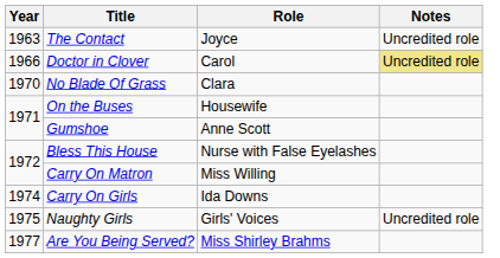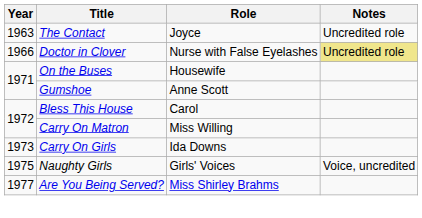 <table class="wikitable sortable">
 <tr>
 <th>Year</th>
 <th>Title</th>
 <th>Role</th>
 <th>Notes</th>
 </tr>
 <tr>
 <td>1963</td>
 <td><em><a href='#'>The Contact</a></em></td>
 <td>Joyce</td>
 <td>Uncredited role</td>
 </tr>
 <tr>
 <td>1966</td>
 <td><em><a href='#'>Doctor in Clover</a></em></td>
-<td>Carol</td>
+<td>Nurse with False Eyelashes</td>
 <td style="background: khaki;">Uncredited role</td>
-</tr>
-<tr>
-<td>1970</td>
-<td><em><a href='#'>No Blade Of Grass</a></em></td>
-<td>Clara</td>
-<td></td>
 </tr>
 <tr>
 <td rowspan=2>1971</td>
 <td><em><a href='#'>On the Buses</a></em></td>
 <td>Housewife</td>
 <td></td>
 </tr>
 <tr>
 <td><em><a href='#'>Gumshoe</a></em></td>
 <td>Anne Scott</td>
 <td></td>
 </tr>
 <tr>
 <td rowspan=2>1972</td>
 <td><em><a href='#'>Bless This House</a></em></td>
-<td>Nurse with False Eyelashes</td>
+<td>Carol</td>
 <td></td>
 </tr>
 <tr>
 <td><em><a href='#'>Carry On Matron</a></em></td>
 <td>Miss Willing</td>
 <td></td>
 </tr>
 <tr>
-<td>1974</td>
+<td>1973</td>
 <td><em><a href='#'>Carry On Girls</a></em></td>
 <td>Ida Downs</td>
 <td></td>
 </tr>
 <tr>
 <td>1975</td>
 <td><em>Naughty Girls</em></td>
 <td>Girls' Voices</td>
-<td>Uncredited role</td>
+<td>Voice, uncredited</td>
 </tr>
 <tr>
 <td>1977</td>
 <td><em><a href='#'>Are You Being Served?</a></em></td>
 <td><a href='#'>Miss Shirley Brahms</a></td>
 <td></td>
 </tr>
 </table>
